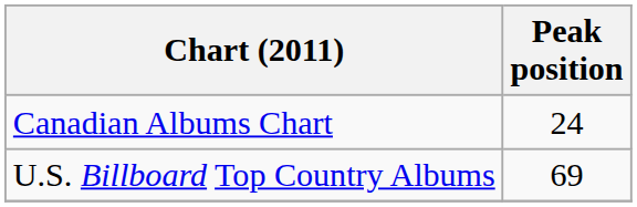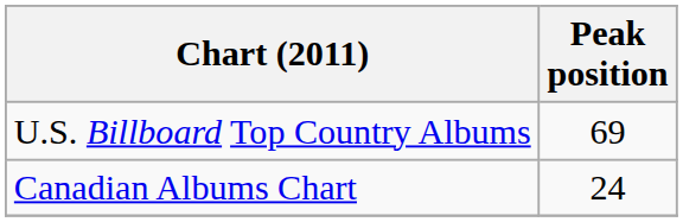 <table class="wikitable" style="text-align:center;">
 <tr>
 <th>Chart (2011)</th>
 <th>Peak<br>position</th>
 </tr>
 <tr>
+<td align="left">U.S. <em><a href='#'>Billboard</a></em> <a href='#'>Top Country Albums</a></td>
+<td>69</td>
+</tr>
+<tr>
 <td align="left"><a href='#'>Canadian Albums Chart</a></td>
 <td>24</td>
 </tr>
 <tr>
-<td align="left">U.S. <em><a href='#'>Billboard</a></em> <a href='#'>Top Country Albums</a></td>
-<td>69</td>
-</tr>
-<tr>
 </tr>
 </table>
